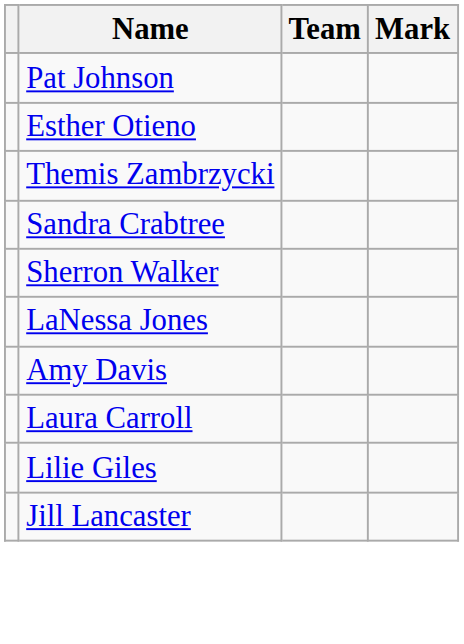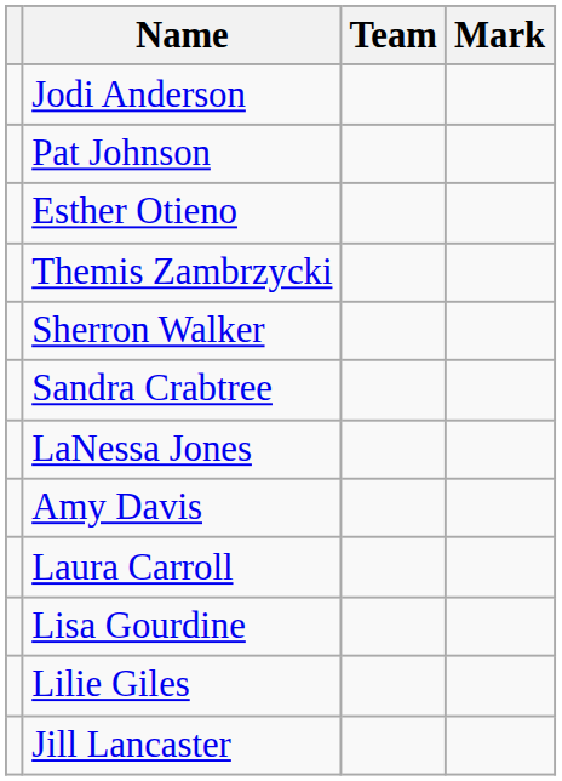 <table class=wikitable>
 <tr>
 <th></th>
 <th>Name</th>
 <th>Team</th>
 <th>Mark</th>
+</tr>
+<tr>
+<td></td>
+<td><a href='#'>Jodi Anderson</a></td>
+<td></td>
+<td> </td>
 </tr>
 <tr>
 <td></td>
 <td><a href='#'>Pat Johnson</a></td>
 <td></td>
 <td> </td>
 </tr>
 <tr>
 <td></td>
 <td><a href='#'>Esther Otieno</a></td>
 <td></td>
 <td> </td>
 </tr>
 <tr>
 <td></td>
 <td><a href='#'>Themis Zambrzycki</a></td>
 <td></td>
 <td> </td>
 </tr>
 <tr>
 <td></td>
-<td><a href='#'>Sandra Crabtree</a></td>
+<td><a href='#'>Sherron Walker</a></td>
 <td></td>
 <td> </td>
 </tr>
 <tr>
 <td></td>
-<td><a href='#'>Sherron Walker</a></td>
+<td><a href='#'>Sandra Crabtree</a></td>
 <td></td>
 <td> </td>
 </tr>
 <tr>
 <td></td>
 <td><a href='#'>LaNessa Jones</a></td>
 <td></td>
 <td> </td>
 </tr>
 <tr>
 <td></td>
 <td><a href='#'>Amy Davis</a></td>
 <td></td>
 <td> </td>
 </tr>
 <tr>
 <td></td>
 <td><a href='#'>Laura Carroll</a></td>
 <td></td>
 <td></td>
 </tr>
 <tr>
 <td></td>
+<td><a href='#'>Lisa Gourdine</a></td>
+<td></td>
+<td> </td>
+</tr>
+<tr>
+<td></td>
 <td><a href='#'>Lilie Giles</a></td>
 <td></td>
 <td> </td>
 </tr>
 <tr>
 <td></td>
 <td><a href='#'>Jill Lancaster</a></td>
 <td></td>
 <td> </td>
 </tr>
 </table>
